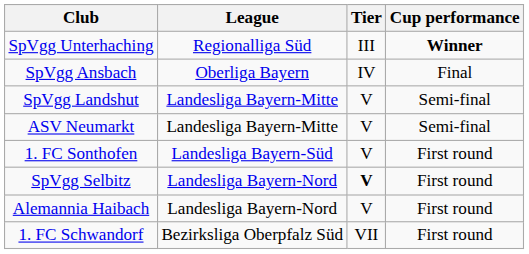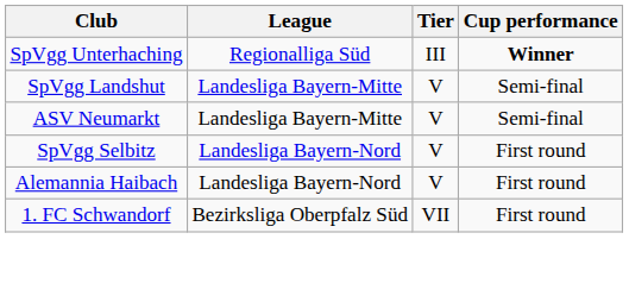 <table class="wikitable">
 <tr>
 <th>Club</th>
 <th>League</th>
 <th>Tier</th>
 <th>Cup performance</th>
 </tr>
 <tr align="center">
 <td><a href='#'>SpVgg Unterhaching</a></td>
 <td><a href='#'>Regionalliga Süd</a></td>
 <td>III</td>
 <td><strong>Winner</strong></td>
 </tr>
 <tr align="center">
-<td><a href='#'>SpVgg Ansbach</a></td>
-<td><a href='#'>Oberliga Bayern</a></td>
-<td>IV</td>
-<td>Final</td>
-</tr>
-<tr align="center">
 <td><a href='#'>SpVgg Landshut</a></td>
 <td><a href='#'>Landesliga Bayern-Mitte</a></td>
 <td>V</td>
 <td>Semi-final</td>
 </tr>
 <tr align="center">
 <td><a href='#'>ASV Neumarkt</a></td>
 <td>Landesliga Bayern-Mitte</td>
 <td>V</td>
 <td>Semi-final</td>
 </tr>
 <tr align="center">
-<td><a href='#'>1. FC Sonthofen</a></td>
-<td><a href='#'>Landesliga Bayern-Süd</a></td>
-<td>V</td>
-<td>First round</td>
-</tr>
-<tr align="center">
 <td><a href='#'>SpVgg Selbitz</a></td>
 <td><a href='#'>Landesliga Bayern-Nord</a></td>
-<td><strong>V</strong></td>
+<td>V</td>
 <td>First round</td>
 </tr>
 <tr align="center">
 <td><a href='#'>Alemannia Haibach</a></td>
 <td>Landesliga Bayern-Nord</td>
 <td>V</td>
 <td>First round</td>
 </tr>
 <tr align="center">
 <td><a href='#'>1. FC Schwandorf</a></td>
 <td>Bezirksliga Oberpfalz Süd</td>
 <td>VII</td>
 <td>First round</td>
 </tr>
 </table>
